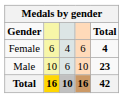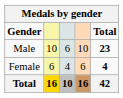 <table class="wikitable" style="font-size:85%; float:right">
 <tr style="background:#efefef;">
 <th colspan=5>Medals by gender</th>
 </tr>
 <tr align=center>
 <td><strong>Gender</strong></td>
 <td bgcolor=#F7F6A8></td>
 <td bgcolor=#DCE5E5></td>
 <td bgcolor=#FFDAB9></td>
 <td><strong>Total</strong></td>
 </tr>
 <tr align=center>
+<td>Male</td>
+<td style="background:#F7F6A8;">10</td>
+<td style="background:#DCE5E5;">6</td>
+<td style="background:#FFDAB9;">10</td>
+<td><strong>23</strong></td>
+</tr>
+<tr align=center>
 <td>Female</td>
 <td style="background:#F7F6A8;">6</td>
 <td style="background:#DCE5E5;">4</td>
 <td style="background:#FFDAB9;">6</td>
 <td><strong>4</strong></td>
-</tr>
-<tr align=center>
-<td>Male</td>
-<td style="background:#F7F6A8;">10</td>
-<td style="background:#DCE5E5;">6</td>
-<td style="background:#FFDAB9;">10</td>
-<td><strong>23</strong></td>
 </tr>
 <tr align=center>
 <th>Total</th>
 <th style="background:gold">16</th>
 <th style="background:silver">10</th>
 <th style="background:#c96">16</th>
 <th>42</th>
 </tr>
 </table>
